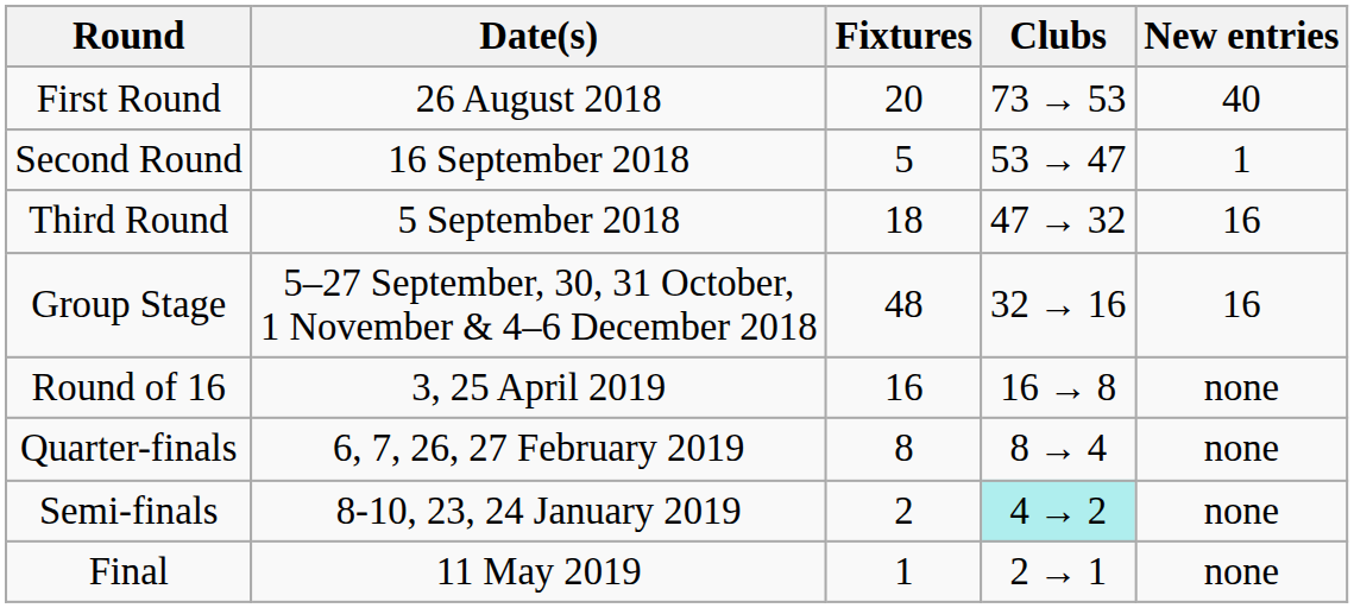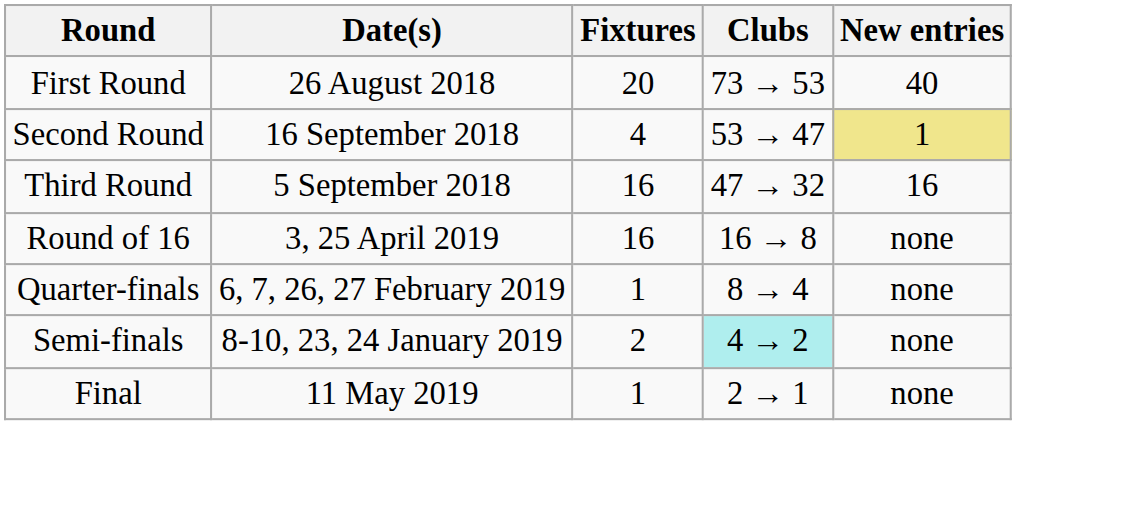 <table class="wikitable" style="text-align:center">
 <tr>
 <th>Round</th>
 <th>Date(s)</th>
 <th>Fixtures</th>
 <th>Clubs</th>
 <th>New entries</th>
 </tr>
 <tr>
 <td>First Round</td>
 <td>26 August 2018</td>
 <td>20</td>
 <td>73 → 53</td>
 <td>40</td>
 </tr>
 <tr>
 <td>Second Round</td>
 <td>16 September 2018</td>
-<td>5</td>
+<td>4</td>
 <td>53 → 47</td>
-<td>1</td>
+<td style="background: khaki;">1</td>
 </tr>
 <tr>
 <td>Third Round</td>
 <td>5 September 2018</td>
-<td>18</td>
+<td>16</td>
 <td>47 → 32</td>
-<td>16</td>
-</tr>
-<tr>
-<td>Group Stage</td>
-<td>5–27 September, 30, 31 October,<br>1 November & 4–6 December 2018</td>
-<td>48</td>
-<td>32 → 16</td>
 <td>16</td>
 </tr>
 <tr>
 <td>Round of 16</td>
 <td>3, 25 April 2019</td>
 <td>16</td>
 <td>16 → 8</td>
 <td>none</td>
 </tr>
 <tr>
 <td>Quarter-finals</td>
 <td>6, 7, 26, 27 February 2019</td>
-<td>8</td>
+<td>1</td>
 <td>8 → 4</td>
 <td>none</td>
 </tr>
 <tr>
 <td>Semi-finals</td>
 <td>8-10, 23, 24 January 2019</td>
 <td>2</td>
 <td style="background: paleturquoise;">4 → 2</td>
 <td>none</td>
 </tr>
 <tr>
 <td>Final</td>
 <td>11 May 2019</td>
 <td>1</td>
 <td>2 → 1</td>
 <td>none</td>
 </tr>
 </table>
